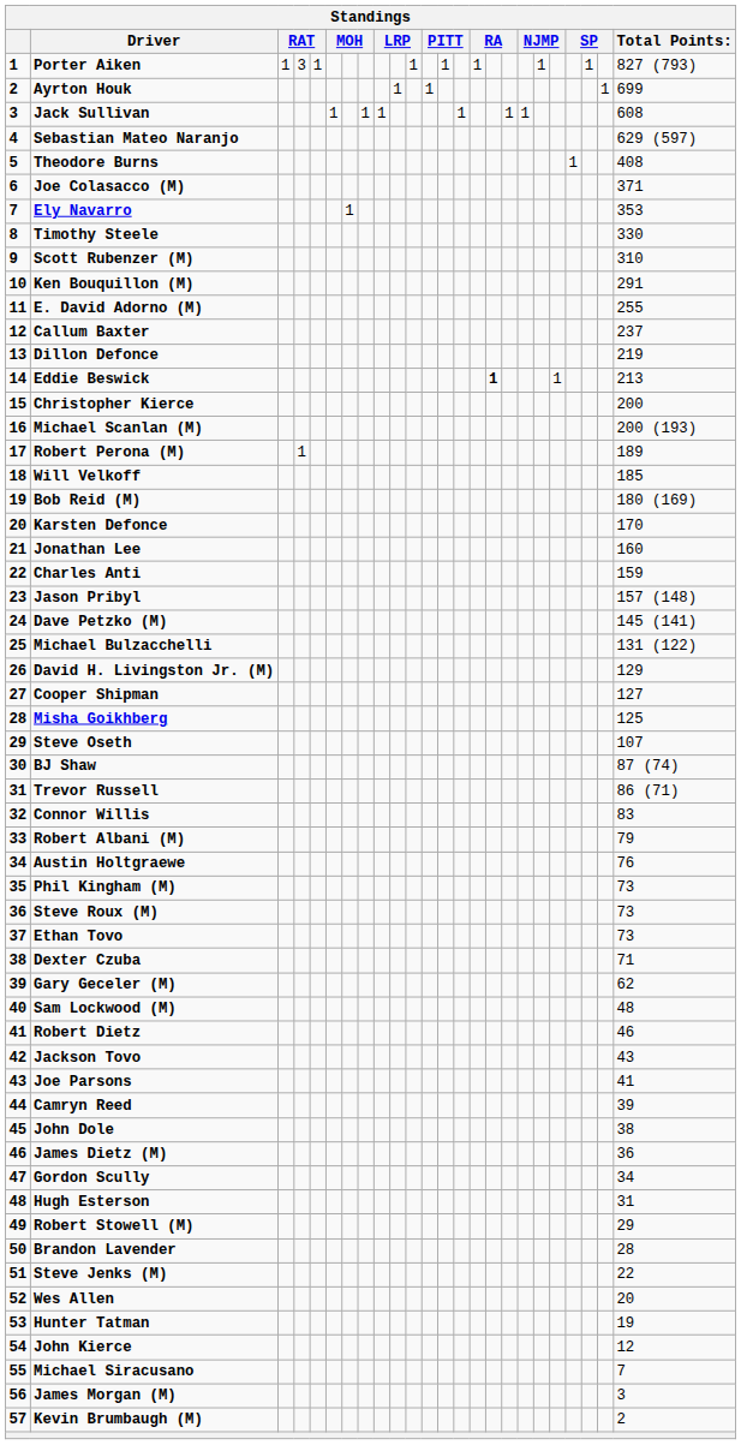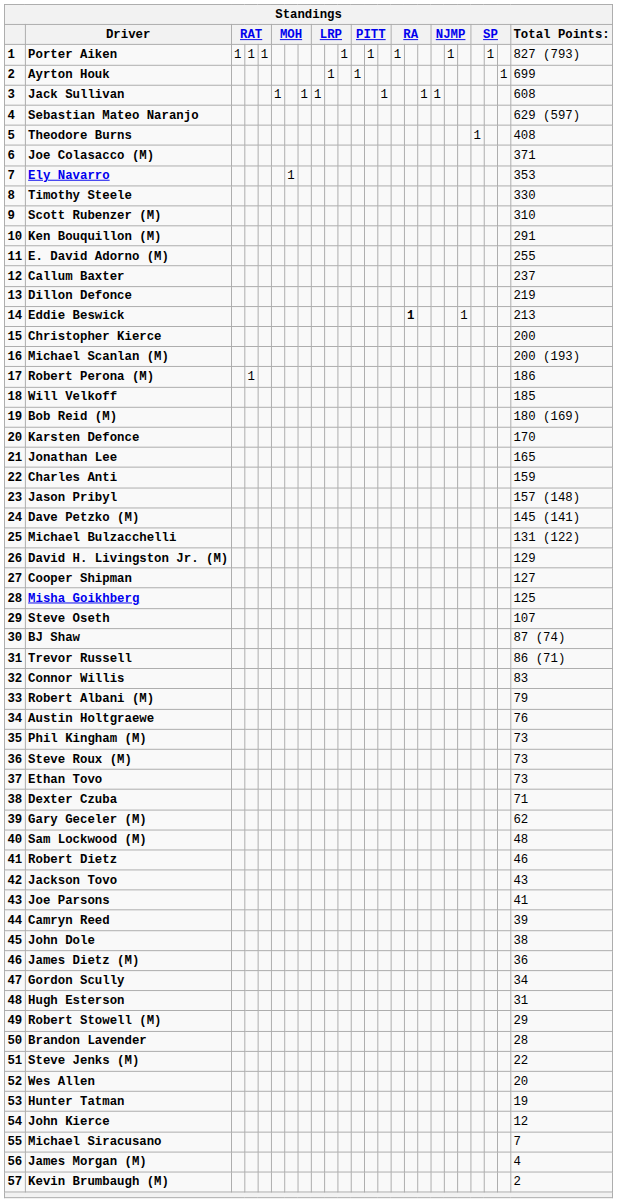 <table class="wikitable">
 <tr>
 <th colspan="24">Standings</th>
 </tr>
 <tr>
 <th></th>
 <th>Driver</th>
 <th colspan="3"><a href='#'>RAT</a></th>
 <th colspan="3"><a href='#'>MOH</a></th>
 <th colspan="3"><a href='#'>LRP</a></th>
 <th colspan="3"><a href='#'>PITT</a></th>
 <th colspan="3"><a href='#'>RA</a></th>
 <th colspan="3"><a href='#'>NJMP</a></th>
 <th colspan="3"><a href='#'>SP</a></th>
 <th>Total Points:</th>
 </tr>
 <tr>
 <td><strong>1</strong></td>
 <td><strong>Porter Aiken</strong></td>
 <td>1</td>
-<td>3</td>
+<td>1</td>
 <td>1</td>
 <td></td>
 <td></td>
 <td></td>
 <td></td>
 <td></td>
 <td>1</td>
 <td></td>
 <td>1</td>
 <td></td>
 <td>1</td>
 <td></td>
 <td></td>
 <td></td>
 <td>1</td>
 <td></td>
 <td></td>
 <td>1</td>
 <td></td>
 <td>827 (793)</td>
 </tr>
 <tr>
 <td><strong>2</strong></td>
 <td><strong>Ayrton Houk</strong></td>
 <td></td>
 <td></td>
 <td></td>
 <td></td>
 <td></td>
 <td></td>
 <td></td>
 <td>1</td>
 <td></td>
 <td>1</td>
 <td></td>
 <td></td>
 <td></td>
 <td></td>
 <td></td>
 <td></td>
 <td></td>
 <td></td>
 <td></td>
 <td></td>
 <td>1</td>
 <td>699</td>
 </tr>
 <tr>
 <td><strong>3</strong></td>
 <td><strong>Jack Sullivan</strong></td>
 <td></td>
 <td></td>
 <td></td>
 <td>1</td>
 <td></td>
 <td>1</td>
 <td>1</td>
 <td></td>
 <td></td>
 <td></td>
 <td></td>
 <td>1</td>
 <td></td>
 <td></td>
 <td>1</td>
 <td>1</td>
 <td></td>
 <td></td>
 <td></td>
 <td></td>
 <td></td>
 <td>608</td>
 </tr>
 <tr>
 <td><strong>4</strong></td>
 <td><strong>Sebastian Mateo Naranjo</strong></td>
 <td></td>
 <td></td>
 <td></td>
 <td></td>
 <td></td>
 <td></td>
 <td></td>
 <td></td>
 <td></td>
 <td></td>
 <td></td>
 <td></td>
 <td></td>
 <td></td>
 <td></td>
 <td></td>
 <td></td>
 <td></td>
 <td></td>
 <td></td>
 <td></td>
 <td>629 (597)</td>
 </tr>
 <tr>
 <td><strong>5</strong></td>
 <td><strong>Theodore Burns</strong></td>
 <td></td>
 <td></td>
 <td></td>
 <td></td>
 <td></td>
 <td></td>
 <td></td>
 <td></td>
 <td></td>
 <td></td>
 <td></td>
 <td></td>
 <td></td>
 <td></td>
 <td></td>
 <td></td>
 <td></td>
 <td></td>
 <td>1</td>
 <td></td>
 <td></td>
 <td>408</td>
 </tr>
 <tr>
 <td><strong>6</strong></td>
 <td><strong>Joe Colasacco (M)</strong></td>
 <td></td>
 <td></td>
 <td></td>
 <td></td>
 <td></td>
 <td></td>
 <td></td>
 <td></td>
 <td></td>
 <td></td>
 <td></td>
 <td></td>
 <td></td>
 <td></td>
 <td></td>
 <td></td>
 <td></td>
 <td></td>
 <td></td>
 <td></td>
 <td></td>
 <td>371</td>
 </tr>
 <tr>
 <td><strong>7</strong></td>
 <td><strong><a href='#'>Ely Navarro</a></strong></td>
 <td></td>
 <td></td>
 <td></td>
 <td></td>
 <td>1</td>
 <td></td>
 <td></td>
 <td></td>
 <td></td>
 <td></td>
 <td></td>
 <td></td>
 <td></td>
 <td></td>
 <td></td>
 <td></td>
 <td></td>
 <td></td>
 <td></td>
 <td></td>
 <td></td>
 <td>353</td>
 </tr>
 <tr>
 <td><strong>8</strong></td>
 <td><strong>Timothy Steele</strong></td>
 <td></td>
 <td></td>
 <td></td>
 <td></td>
 <td></td>
 <td></td>
 <td></td>
 <td></td>
 <td></td>
 <td></td>
 <td></td>
 <td></td>
 <td></td>
 <td></td>
 <td></td>
 <td></td>
 <td></td>
 <td></td>
 <td></td>
 <td></td>
 <td></td>
 <td>330</td>
 </tr>
 <tr>
 <td><strong>9</strong></td>
 <td><strong>Scott Rubenzer (M)</strong></td>
 <td></td>
 <td></td>
 <td></td>
 <td></td>
 <td></td>
 <td></td>
 <td></td>
 <td></td>
 <td></td>
 <td></td>
 <td></td>
 <td></td>
 <td></td>
 <td></td>
 <td></td>
 <td></td>
 <td></td>
 <td></td>
 <td></td>
 <td></td>
 <td></td>
 <td>310</td>
 </tr>
 <tr>
 <td><strong>10</strong></td>
 <td><strong>Ken Bouquillon (M)</strong></td>
 <td></td>
 <td></td>
 <td></td>
 <td></td>
 <td></td>
 <td></td>
 <td></td>
 <td></td>
 <td></td>
 <td></td>
 <td></td>
 <td></td>
 <td></td>
 <td></td>
 <td></td>
 <td></td>
 <td></td>
 <td></td>
 <td></td>
 <td></td>
 <td></td>
 <td>291</td>
 </tr>
 <tr>
 <td><strong>11</strong></td>
 <td><strong>E. David Adorno (M)</strong></td>
 <td></td>
 <td></td>
 <td></td>
 <td></td>
 <td></td>
 <td></td>
 <td></td>
 <td></td>
 <td></td>
 <td></td>
 <td></td>
 <td></td>
 <td></td>
 <td></td>
 <td></td>
 <td></td>
 <td></td>
 <td></td>
 <td></td>
 <td></td>
 <td></td>
 <td>255</td>
 </tr>
 <tr>
 <td><strong>12</strong></td>
 <td><strong>Callum Baxter</strong></td>
 <td></td>
 <td></td>
 <td></td>
 <td></td>
 <td></td>
 <td></td>
 <td></td>
 <td></td>
 <td></td>
 <td></td>
 <td></td>
 <td></td>
 <td></td>
 <td></td>
 <td></td>
 <td></td>
 <td></td>
 <td></td>
 <td></td>
 <td></td>
 <td></td>
 <td>237</td>
 </tr>
 <tr>
 <td><strong>13</strong></td>
 <td><strong>Dillon Defonce</strong></td>
 <td></td>
 <td></td>
 <td></td>
 <td></td>
 <td></td>
 <td></td>
 <td></td>
 <td></td>
 <td></td>
 <td></td>
 <td></td>
 <td></td>
 <td></td>
 <td></td>
 <td></td>
 <td></td>
 <td></td>
 <td></td>
 <td></td>
 <td></td>
 <td></td>
 <td>219</td>
 </tr>
 <tr>
 <td><strong>14</strong></td>
 <td><strong>Eddie Beswick</strong></td>
 <td></td>
 <td></td>
 <td></td>
 <td></td>
 <td></td>
 <td></td>
 <td></td>
 <td></td>
 <td></td>
 <td></td>
 <td></td>
 <td></td>
 <td></td>
 <td><strong>1</strong></td>
 <td></td>
 <td></td>
 <td></td>
 <td>1</td>
 <td></td>
 <td></td>
 <td></td>
 <td>213</td>
 </tr>
 <tr>
 <td><strong>15</strong></td>
 <td><strong>Christopher Kierce</strong></td>
 <td></td>
 <td></td>
 <td></td>
 <td></td>
 <td></td>
 <td></td>
 <td></td>
 <td></td>
 <td></td>
 <td></td>
 <td></td>
 <td></td>
 <td></td>
 <td></td>
 <td></td>
 <td></td>
 <td></td>
 <td></td>
 <td></td>
 <td></td>
 <td></td>
 <td>200</td>
 </tr>
 <tr>
 <td><strong>16</strong></td>
 <td><strong>Michael Scanlan (M)</strong></td>
 <td></td>
 <td></td>
 <td></td>
 <td></td>
 <td></td>
 <td></td>
 <td></td>
 <td></td>
 <td></td>
 <td></td>
 <td></td>
 <td></td>
 <td></td>
 <td></td>
 <td></td>
 <td></td>
 <td></td>
 <td></td>
 <td></td>
 <td></td>
 <td></td>
 <td>200 (193)</td>
 </tr>
 <tr>
 <td><strong>17</strong></td>
 <td><strong>Robert Perona (M)</strong></td>
 <td></td>
 <td>1</td>
 <td></td>
 <td></td>
 <td></td>
 <td></td>
 <td></td>
 <td></td>
 <td></td>
 <td></td>
 <td></td>
 <td></td>
 <td></td>
 <td></td>
 <td></td>
 <td></td>
 <td></td>
 <td></td>
 <td></td>
 <td></td>
 <td></td>
-<td>189</td>
+<td>186</td>
 </tr>
 <tr>
 <td><strong>18</strong></td>
 <td><strong>Will Velkoff</strong></td>
 <td></td>
 <td></td>
 <td></td>
 <td></td>
 <td></td>
 <td></td>
 <td></td>
 <td></td>
 <td></td>
 <td></td>
 <td></td>
 <td></td>
 <td></td>
 <td></td>
 <td></td>
 <td></td>
 <td></td>
 <td></td>
 <td></td>
 <td></td>
 <td></td>
 <td>185</td>
 </tr>
 <tr>
 <td><strong>19</strong></td>
 <td><strong>Bob Reid (M)</strong></td>
 <td></td>
 <td></td>
 <td></td>
 <td></td>
 <td></td>
 <td></td>
 <td></td>
 <td></td>
 <td></td>
 <td></td>
 <td></td>
 <td></td>
 <td></td>
 <td></td>
 <td></td>
 <td></td>
 <td></td>
 <td></td>
 <td></td>
 <td></td>
 <td></td>
 <td>180 (169)</td>
 </tr>
 <tr>
 <td><strong>20</strong></td>
 <td><strong>Karsten Defonce</strong></td>
 <td></td>
 <td></td>
 <td></td>
 <td></td>
 <td></td>
 <td></td>
 <td></td>
 <td></td>
 <td></td>
 <td></td>
 <td></td>
 <td></td>
 <td></td>
 <td></td>
 <td></td>
 <td></td>
 <td></td>
 <td></td>
 <td></td>
 <td></td>
 <td></td>
 <td>170</td>
 </tr>
 <tr>
 <td><strong>21</strong></td>
 <td><strong>Jonathan Lee</strong></td>
 <td></td>
 <td></td>
 <td></td>
 <td></td>
 <td></td>
 <td></td>
 <td></td>
 <td></td>
 <td></td>
 <td></td>
 <td></td>
 <td></td>
 <td></td>
 <td></td>
 <td></td>
 <td></td>
 <td></td>
 <td></td>
 <td></td>
 <td></td>
 <td></td>
-<td>160</td>
+<td>165</td>
 </tr>
 <tr>
 <td><strong>22</strong></td>
 <td><strong>Charles Anti</strong></td>
 <td></td>
 <td></td>
 <td></td>
 <td></td>
 <td></td>
 <td></td>
 <td></td>
 <td></td>
 <td></td>
 <td></td>
 <td></td>
 <td></td>
 <td></td>
 <td></td>
 <td></td>
 <td></td>
 <td></td>
 <td></td>
 <td></td>
 <td></td>
 <td></td>
 <td>159</td>
 </tr>
 <tr>
 <td><strong>23</strong></td>
 <td><strong>Jason Pribyl</strong></td>
 <td></td>
 <td></td>
 <td></td>
 <td></td>
 <td></td>
 <td></td>
 <td></td>
 <td></td>
 <td></td>
 <td></td>
 <td></td>
 <td></td>
 <td></td>
 <td></td>
 <td></td>
 <td></td>
 <td></td>
 <td></td>
 <td></td>
 <td></td>
 <td></td>
 <td>157 (148)</td>
 </tr>
 <tr>
 <td><strong>24</strong></td>
 <td><strong>Dave Petzko (M)</strong></td>
 <td></td>
 <td></td>
 <td></td>
 <td></td>
 <td></td>
 <td></td>
 <td></td>
 <td></td>
 <td></td>
 <td></td>
 <td></td>
 <td></td>
 <td></td>
 <td></td>
 <td></td>
 <td></td>
 <td></td>
 <td></td>
 <td></td>
 <td></td>
 <td></td>
 <td>145 (141)</td>
 </tr>
 <tr>
 <td><strong>25</strong></td>
 <td><strong>Michael Bulzacchelli</strong></td>
 <td></td>
 <td></td>
 <td></td>
 <td></td>
 <td></td>
 <td></td>
 <td></td>
 <td></td>
 <td></td>
 <td></td>
 <td></td>
 <td></td>
 <td></td>
 <td></td>
 <td></td>
 <td></td>
 <td></td>
 <td></td>
 <td></td>
 <td></td>
 <td></td>
 <td>131 (122)</td>
 </tr>
 <tr>
 <td><strong>26</strong></td>
 <td><strong>David H. Livingston Jr. (M)</strong></td>
 <td></td>
 <td></td>
 <td></td>
 <td></td>
 <td></td>
 <td></td>
 <td></td>
 <td></td>
 <td></td>
 <td></td>
 <td></td>
 <td></td>
 <td></td>
 <td></td>
 <td></td>
 <td></td>
 <td></td>
 <td></td>
 <td></td>
 <td></td>
 <td></td>
 <td>129</td>
 </tr>
 <tr>
 <td><strong>27</strong></td>
 <td><strong>Cooper Shipman</strong></td>
 <td></td>
 <td></td>
 <td></td>
 <td></td>
 <td></td>
 <td></td>
 <td></td>
 <td></td>
 <td></td>
 <td></td>
 <td></td>
 <td></td>
 <td></td>
 <td></td>
 <td></td>
 <td></td>
 <td></td>
 <td></td>
 <td></td>
 <td></td>
 <td></td>
 <td>127</td>
 </tr>
 <tr>
 <td><strong>28</strong></td>
 <td><strong><a href='#'>Misha Goikhberg</a></strong></td>
 <td></td>
 <td></td>
 <td></td>
 <td></td>
 <td></td>
 <td></td>
 <td></td>
 <td></td>
 <td></td>
 <td></td>
 <td></td>
 <td></td>
 <td></td>
 <td></td>
 <td></td>
 <td></td>
 <td></td>
 <td></td>
 <td></td>
 <td></td>
 <td></td>
 <td>125</td>
 </tr>
 <tr>
 <td><strong>29</strong></td>
 <td><strong>Steve Oseth</strong></td>
 <td></td>
 <td></td>
 <td></td>
 <td></td>
 <td></td>
 <td></td>
 <td></td>
 <td></td>
 <td></td>
 <td></td>
 <td></td>
 <td></td>
 <td></td>
 <td></td>
 <td></td>
 <td></td>
 <td></td>
 <td></td>
 <td></td>
 <td></td>
 <td></td>
 <td>107</td>
 </tr>
 <tr>
 <td><strong>30</strong></td>
 <td><strong>BJ Shaw</strong></td>
 <td></td>
 <td></td>
 <td></td>
 <td></td>
 <td></td>
 <td></td>
 <td></td>
 <td></td>
 <td></td>
 <td></td>
 <td></td>
 <td></td>
 <td></td>
 <td></td>
 <td></td>
 <td></td>
 <td></td>
 <td></td>
 <td></td>
 <td></td>
 <td></td>
 <td>87 (74)</td>
 </tr>
 <tr>
 <td><strong>31</strong></td>
 <td><strong>Trevor Russell</strong></td>
 <td></td>
 <td></td>
 <td></td>
 <td></td>
 <td></td>
 <td></td>
 <td></td>
 <td></td>
 <td></td>
 <td></td>
 <td></td>
 <td></td>
 <td></td>
 <td></td>
 <td></td>
 <td></td>
 <td></td>
 <td></td>
 <td></td>
 <td></td>
 <td></td>
 <td>86 (71)</td>
 </tr>
 <tr>
 <td><strong>32</strong></td>
 <td><strong>Connor Willis</strong></td>
 <td></td>
 <td></td>
 <td></td>
 <td></td>
 <td></td>
 <td></td>
 <td></td>
 <td></td>
 <td></td>
 <td></td>
 <td></td>
 <td></td>
 <td></td>
 <td></td>
 <td></td>
 <td></td>
 <td></td>
 <td></td>
 <td></td>
 <td></td>
 <td></td>
 <td>83</td>
 </tr>
 <tr>
 <td><strong>33</strong></td>
 <td><strong>Robert Albani (M)</strong></td>
 <td></td>
 <td></td>
 <td></td>
 <td></td>
 <td></td>
 <td></td>
 <td></td>
 <td></td>
 <td></td>
 <td></td>
 <td></td>
 <td></td>
 <td></td>
 <td></td>
 <td></td>
 <td></td>
 <td></td>
 <td></td>
 <td></td>
 <td></td>
 <td></td>
 <td>79</td>
 </tr>
 <tr>
 <td><strong>34</strong></td>
 <td><strong>Austin Holtgraewe</strong></td>
 <td></td>
 <td></td>
 <td></td>
 <td></td>
 <td></td>
 <td></td>
 <td></td>
 <td></td>
 <td></td>
 <td></td>
 <td></td>
 <td></td>
 <td></td>
 <td></td>
 <td></td>
 <td></td>
 <td></td>
 <td></td>
 <td></td>
 <td></td>
 <td></td>
 <td>76</td>
 </tr>
 <tr>
 <td><strong>35</strong></td>
 <td><strong>Phil Kingham (M)</strong></td>
 <td></td>
 <td></td>
 <td></td>
 <td></td>
 <td></td>
 <td></td>
 <td></td>
 <td></td>
 <td></td>
 <td></td>
 <td></td>
 <td></td>
 <td></td>
 <td></td>
 <td></td>
 <td></td>
 <td></td>
 <td></td>
 <td></td>
 <td></td>
 <td></td>
 <td>73</td>
 </tr>
 <tr>
 <td><strong>36</strong></td>
 <td><strong>Steve Roux (M)</strong></td>
 <td></td>
 <td></td>
 <td></td>
 <td></td>
 <td></td>
 <td></td>
 <td></td>
 <td></td>
 <td></td>
 <td></td>
 <td></td>
 <td></td>
 <td></td>
 <td></td>
 <td></td>
 <td></td>
 <td></td>
 <td></td>
 <td></td>
 <td></td>
 <td></td>
 <td>73</td>
 </tr>
 <tr>
 <td><strong>37</strong></td>
 <td><strong>Ethan Tovo</strong></td>
 <td></td>
 <td></td>
 <td></td>
 <td></td>
 <td></td>
 <td></td>
 <td></td>
 <td></td>
 <td></td>
 <td></td>
 <td></td>
 <td></td>
 <td></td>
 <td></td>
 <td></td>
 <td></td>
 <td></td>
 <td></td>
 <td></td>
 <td></td>
 <td></td>
 <td>73</td>
 </tr>
 <tr>
 <td><strong>38</strong></td>
 <td><strong>Dexter Czuba</strong></td>
 <td></td>
 <td></td>
 <td></td>
 <td></td>
 <td></td>
 <td></td>
 <td></td>
 <td></td>
 <td></td>
 <td></td>
 <td></td>
 <td></td>
 <td></td>
 <td></td>
 <td></td>
 <td></td>
 <td></td>
 <td></td>
 <td></td>
 <td></td>
 <td></td>
 <td>71</td>
 </tr>
 <tr>
 <td><strong>39</strong></td>
 <td><strong>Gary Geceler (M)</strong></td>
 <td></td>
 <td></td>
 <td></td>
 <td></td>
 <td></td>
 <td></td>
 <td></td>
 <td></td>
 <td></td>
 <td></td>
 <td></td>
 <td></td>
 <td></td>
 <td></td>
 <td></td>
 <td></td>
 <td></td>
 <td></td>
 <td></td>
 <td></td>
 <td></td>
 <td>62</td>
 </tr>
 <tr>
 <td><strong>40</strong></td>
 <td><strong>Sam Lockwood (M)</strong></td>
 <td></td>
 <td></td>
 <td></td>
 <td></td>
 <td></td>
 <td></td>
 <td></td>
 <td></td>
 <td></td>
 <td></td>
 <td></td>
 <td></td>
 <td></td>
 <td></td>
 <td></td>
 <td></td>
 <td></td>
 <td></td>
 <td></td>
 <td></td>
 <td></td>
 <td>48</td>
 </tr>
 <tr>
 <td><strong>41</strong></td>
 <td><strong>Robert Dietz</strong></td>
 <td></td>
 <td></td>
 <td></td>
 <td></td>
 <td></td>
 <td></td>
 <td></td>
 <td></td>
 <td></td>
 <td></td>
 <td></td>
 <td></td>
 <td></td>
 <td></td>
 <td></td>
 <td></td>
 <td></td>
 <td></td>
 <td></td>
 <td></td>
 <td></td>
 <td>46</td>
 </tr>
 <tr>
 <td><strong>42</strong></td>
 <td><strong>Jackson Tovo</strong></td>
 <td></td>
 <td></td>
 <td></td>
 <td></td>
 <td></td>
 <td></td>
 <td></td>
 <td></td>
 <td></td>
 <td></td>
 <td></td>
 <td></td>
 <td></td>
 <td></td>
 <td></td>
 <td></td>
 <td></td>
 <td></td>
 <td></td>
 <td></td>
 <td></td>
 <td>43</td>
 </tr>
 <tr>
 <td><strong>43</strong></td>
 <td><strong>Joe Parsons</strong></td>
 <td></td>
 <td></td>
 <td></td>
 <td></td>
 <td></td>
 <td></td>
 <td></td>
 <td></td>
 <td></td>
 <td></td>
 <td></td>
 <td></td>
 <td></td>
 <td></td>
 <td></td>
 <td></td>
 <td></td>
 <td></td>
 <td></td>
 <td></td>
 <td></td>
 <td>41</td>
 </tr>
 <tr>
 <td><strong>44</strong></td>
 <td><strong>Camryn Reed</strong></td>
 <td></td>
 <td></td>
 <td></td>
 <td></td>
 <td></td>
 <td></td>
 <td></td>
 <td></td>
 <td></td>
 <td></td>
 <td></td>
 <td></td>
 <td></td>
 <td></td>
 <td></td>
 <td></td>
 <td></td>
 <td></td>
 <td></td>
 <td></td>
 <td></td>
 <td>39</td>
 </tr>
 <tr>
 <td><strong>45</strong></td>
 <td><strong>John Dole</strong></td>
 <td></td>
 <td></td>
 <td></td>
 <td></td>
 <td></td>
 <td></td>
 <td></td>
 <td></td>
 <td></td>
 <td></td>
 <td></td>
 <td></td>
 <td></td>
 <td></td>
 <td></td>
 <td></td>
 <td></td>
 <td></td>
 <td></td>
 <td></td>
 <td></td>
 <td>38</td>
 </tr>
 <tr>
 <td><strong>46</strong></td>
 <td><strong>James Dietz (M)</strong></td>
 <td></td>
 <td></td>
 <td></td>
 <td></td>
 <td></td>
 <td></td>
 <td></td>
 <td></td>
 <td></td>
 <td></td>
 <td></td>
 <td></td>
 <td></td>
 <td></td>
 <td></td>
 <td></td>
 <td></td>
 <td></td>
 <td></td>
 <td></td>
 <td></td>
 <td>36</td>
 </tr>
 <tr>
 <td><strong>47</strong></td>
 <td><strong>Gordon Scully</strong></td>
 <td></td>
 <td></td>
 <td></td>
 <td></td>
 <td></td>
 <td></td>
 <td></td>
 <td></td>
 <td></td>
 <td></td>
 <td></td>
 <td></td>
 <td></td>
 <td></td>
 <td></td>
 <td></td>
 <td></td>
 <td></td>
 <td></td>
 <td></td>
 <td></td>
 <td>34</td>
 </tr>
 <tr>
 <td><strong>48</strong></td>
 <td><strong>Hugh Esterson</strong></td>
 <td></td>
 <td></td>
 <td></td>
 <td></td>
 <td></td>
 <td></td>
 <td></td>
 <td></td>
 <td></td>
 <td></td>
 <td></td>
 <td></td>
 <td></td>
 <td></td>
 <td></td>
 <td></td>
 <td></td>
 <td></td>
 <td></td>
 <td></td>
 <td></td>
 <td>31</td>
 </tr>
 <tr>
 <td><strong>49</strong></td>
 <td><strong>Robert Stowell (M)</strong></td>
 <td></td>
 <td></td>
 <td></td>
 <td></td>
 <td></td>
 <td></td>
 <td></td>
 <td></td>
 <td></td>
 <td></td>
 <td></td>
 <td></td>
 <td></td>
 <td></td>
 <td></td>
 <td></td>
 <td></td>
 <td></td>
 <td></td>
 <td></td>
 <td></td>
 <td>29</td>
 </tr>
 <tr>
 <td><strong>50</strong></td>
 <td><strong>Brandon Lavender</strong></td>
 <td></td>
 <td></td>
 <td></td>
 <td></td>
 <td></td>
 <td></td>
 <td></td>
 <td></td>
 <td></td>
 <td></td>
 <td></td>
 <td></td>
 <td></td>
 <td></td>
 <td></td>
 <td></td>
 <td></td>
 <td></td>
 <td></td>
 <td></td>
 <td></td>
 <td>28</td>
 </tr>
 <tr>
 <td><strong>51</strong></td>
 <td><strong>Steve Jenks (M)</strong></td>
 <td></td>
 <td></td>
 <td></td>
 <td></td>
 <td></td>
 <td></td>
 <td></td>
 <td></td>
 <td></td>
 <td></td>
 <td></td>
 <td></td>
 <td></td>
 <td></td>
 <td></td>
 <td></td>
 <td></td>
 <td></td>
 <td></td>
 <td></td>
 <td></td>
 <td>22</td>
 </tr>
 <tr>
 <td><strong>52</strong></td>
 <td><strong>Wes Allen</strong></td>
 <td></td>
 <td></td>
 <td></td>
 <td></td>
 <td></td>
 <td></td>
 <td></td>
 <td></td>
 <td></td>
 <td></td>
 <td></td>
 <td></td>
 <td></td>
 <td></td>
 <td></td>
 <td></td>
 <td></td>
 <td></td>
 <td></td>
 <td></td>
 <td></td>
 <td>20</td>
 </tr>
 <tr>
 <td><strong>53</strong></td>
 <td><strong>Hunter Tatman</strong></td>
 <td></td>
 <td></td>
 <td></td>
 <td></td>
 <td></td>
 <td></td>
 <td></td>
 <td></td>
 <td></td>
 <td></td>
 <td></td>
 <td></td>
 <td></td>
 <td></td>
 <td></td>
 <td></td>
 <td></td>
 <td></td>
 <td></td>
 <td></td>
 <td></td>
 <td>19</td>
 </tr>
 <tr>
 <td><strong>54</strong></td>
 <td><strong>John Kierce</strong></td>
 <td></td>
 <td></td>
 <td></td>
 <td></td>
 <td></td>
 <td></td>
 <td></td>
 <td></td>
 <td></td>
 <td></td>
 <td></td>
 <td></td>
 <td></td>
 <td></td>
 <td></td>
 <td></td>
 <td></td>
 <td></td>
 <td></td>
 <td></td>
 <td></td>
 <td>12</td>
 </tr>
 <tr>
 <td><strong>55</strong></td>
 <td><strong>Michael Siracusano</strong></td>
 <td></td>
 <td></td>
 <td></td>
 <td></td>
 <td></td>
 <td></td>
 <td></td>
 <td></td>
 <td></td>
 <td></td>
 <td></td>
 <td></td>
 <td></td>
 <td></td>
 <td></td>
 <td></td>
 <td></td>
 <td></td>
 <td></td>
 <td></td>
 <td></td>
 <td>7</td>
 </tr>
 <tr>
 <td><strong>56</strong></td>
 <td><strong>James Morgan (M)</strong></td>
 <td></td>
 <td></td>
 <td></td>
 <td></td>
 <td></td>
 <td></td>
 <td></td>
 <td></td>
 <td></td>
 <td></td>
 <td></td>
 <td></td>
 <td></td>
 <td></td>
 <td></td>
 <td></td>
 <td></td>
 <td></td>
 <td></td>
 <td></td>
 <td></td>
-<td>3</td>
+<td>4</td>
 </tr>
 <tr>
 <td><strong>57</strong></td>
 <td><strong>Kevin Brumbaugh (M)</strong></td>
 <td></td>
 <td></td>
 <td></td>
 <td></td>
 <td></td>
 <td></td>
 <td></td>
 <td></td>
 <td></td>
 <td></td>
 <td></td>
 <td></td>
 <td></td>
 <td></td>
 <td></td>
 <td></td>
 <td></td>
 <td></td>
 <td></td>
 <td></td>
 <td></td>
 <td>2</td>
 </tr>
 <tr>
 <th colspan="24"></th>
 </tr>
 </table>
